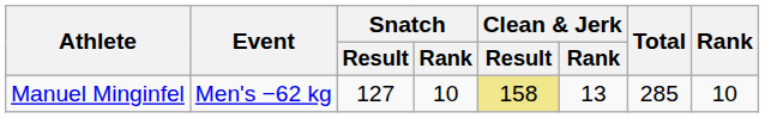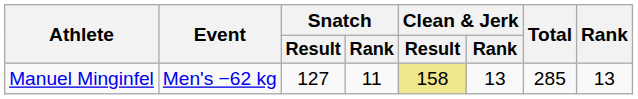 <table class="wikitable" style="font-size:90%">
 <tr>
 <th rowspan="2">Athlete</th>
 <th rowspan="2">Event</th>
 <th colspan="2">Snatch</th>
 <th colspan="2">Clean & Jerk</th>
 <th rowspan="2">Total</th>
 <th rowspan="2">Rank</th>
 </tr>
 <tr style="font-size:95%">
 <th>Result</th>
 <th>Rank</th>
 <th>Result</th>
 <th>Rank</th>
 </tr>
 <tr align=center>
 <td align=left><a href='#'>Manuel Minginfel</a></td>
 <td align=left><a href='#'>Men's −62 kg</a></td>
 <td>127</td>
-<td>10</td>
+<td>11</td>
 <td style="background: khaki;">158</td>
 <td>13</td>
 <td>285</td>
-<td>10</td>
+<td>13</td>
 </tr>
 </table>
